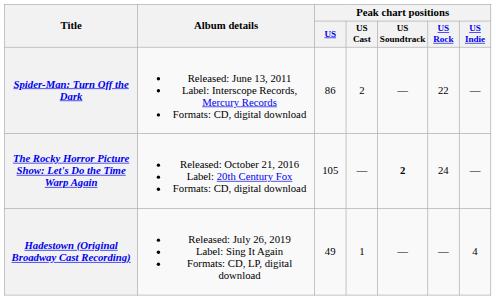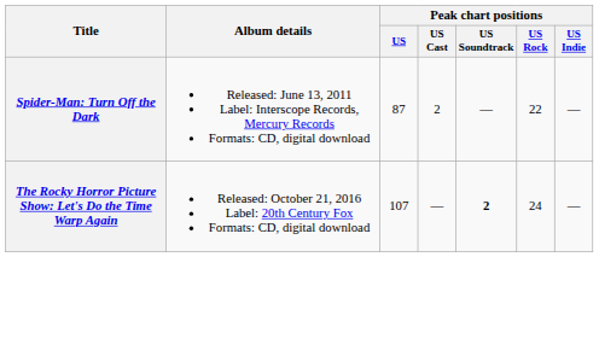 <table class="wikitable plainrowheaders" style="text-align:center;" border="1">
 <tr>
 <th scope="col" rowspan="2" style="width:12em;">Title</th>
 <th scope="col" rowspan="2" style="width:16em;">Album details</th>
 <th scope="col" colspan="5">Peak chart positions</th>
 </tr>
 <tr>
 <th scope="col" style="width:3em;font-size:85%;"><a href='#'>US</a></th>
 <th scope="col" style="width:3em;font-size:85%;">US<br>Cast</th>
 <th scope="col" style="width:3em;font-size:85%;">US<br>Soundtrack</th>
 <th scope="col" style="width:3em;font-size:85%;"><a href='#'>US<br>Rock</a></th>
 <th scope="col" style="width:3em;font-size:85%;"><a href='#'>US<br>Indie</a></th>
 </tr>
 <tr>
 <th scope="row"><em><a href='#'>Spider-Man: Turn Off the Dark</a></em></th>
 <td><br><ul><li>Released: June 13, 2011</li><li>Label: Interscope Records, <a href='#'>Mercury Records</a></li><li>Formats: CD, digital download</li></ul></td>
-<td>86</td>
+<td>87</td>
 <td>2</td>
 <td>—</td>
 <td>22</td>
 <td>—</td>
 </tr>
 <tr>
 <th scope="row"><em><a href='#'>The Rocky Horror Picture Show: Let's Do the Time Warp Again</a></em></th>
 <td><br><ul><li>Released: October 21, 2016</li><li>Label: <a href='#'>20th Century Fox</a></li><li>Formats: CD, digital download</li></ul></td>
-<td>105</td>
+<td>107</td>
 <td>—</td>
 <td><strong>2</strong></td>
 <td>24</td>
 <td>—</td>
 </tr>
-<tr>
-<th scope="row"><em><a href='#'>Hadestown (Original Broadway Cast Recording)</a></em></th>
-<td><br><ul><li>Released: July 26, 2019</li><li>Label: Sing It Again</li><li>Formats: CD, LP, digital download</li></ul></td>
-<td>49</td>
-<td>1</td>
-<td>—</td>
-<td>—</td>
-<td>4</td>
-</tr>
 </table>
